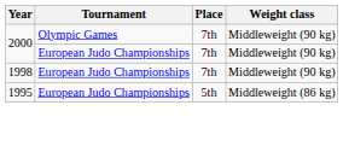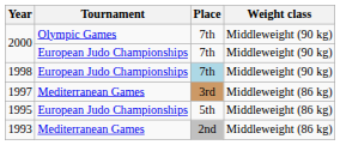 <table class=wikitable>
 <tr>
 <th>Year</th>
 <th>Tournament</th>
 <th>Place</th>
 <th>Weight class</th>
 </tr>
 <tr>
 <td rowspan=2>2000</td>
 <td><a href='#'>Olympic Games</a></td>
 <td align="center">7th</td>
 <td>Middleweight (90 kg)</td>
 </tr>
 <tr>
 <td><a href='#'>European Judo Championships</a></td>
 <td align="center">7th</td>
 <td>Middleweight (90 kg)</td>
 </tr>
 <tr>
 <td>1998</td>
 <td><a href='#'>European Judo Championships</a></td>
-<td align="center">7th</td>
+<td align="center" style="background: lightblue;">7th</td>
 <td>Middleweight (90 kg)</td>
+</tr>
+<tr>
+<td>1997</td>
+<td><a href='#'>Mediterranean Games</a></td>
+<td bgcolor="cc9966" align="center">3rd</td>
+<td>Middleweight (86 kg)</td>
 </tr>
 <tr>
 <td>1995</td>
 <td><a href='#'>European Judo Championships</a></td>
 <td align="center">5th</td>
 <td>Middleweight (86 kg)</td>
 </tr>
+<tr>
+<td>1993</td>
+<td><a href='#'>Mediterranean Games</a></td>
+<td bgcolor="silver" align="center">2nd</td>
+<td>Middleweight (86 kg)</td>
+</tr>
 </table>
